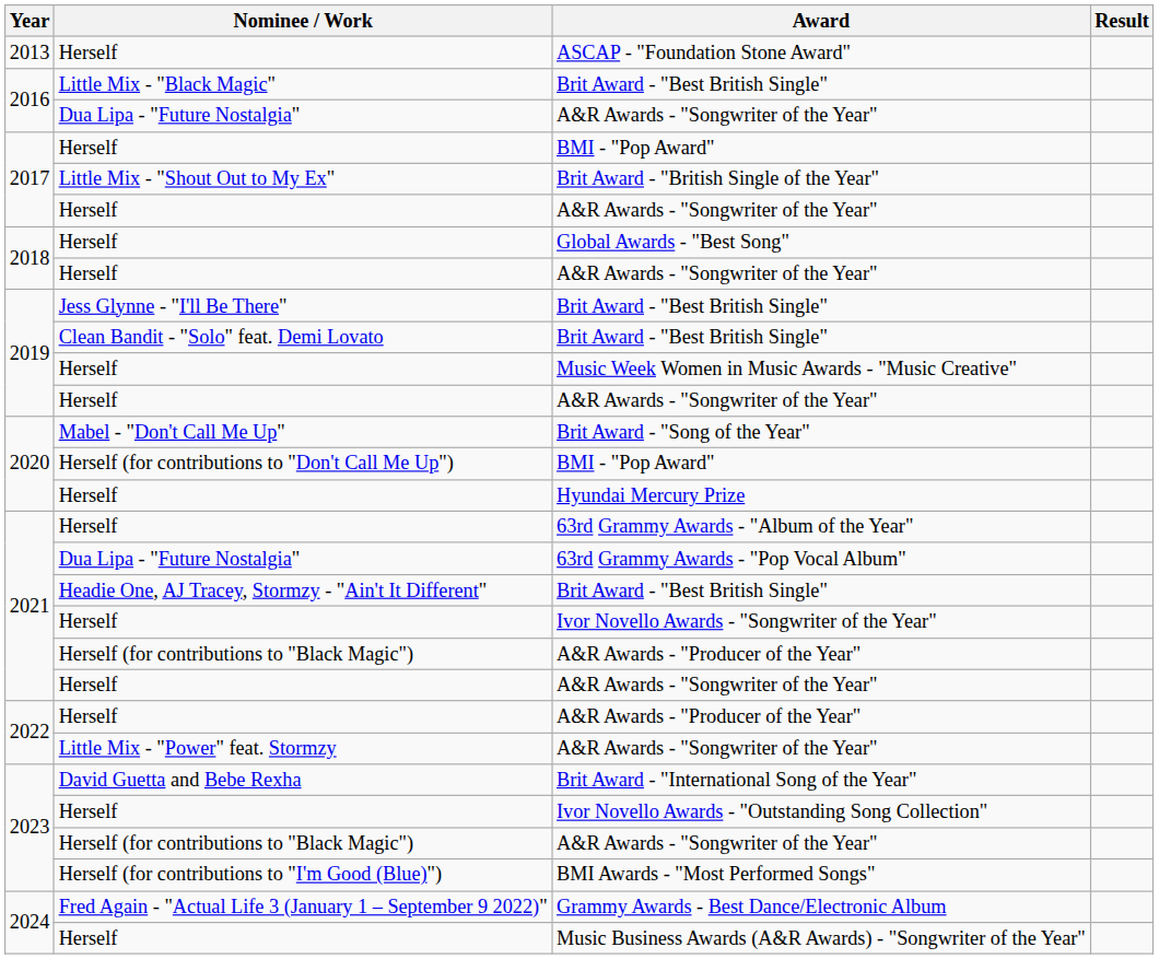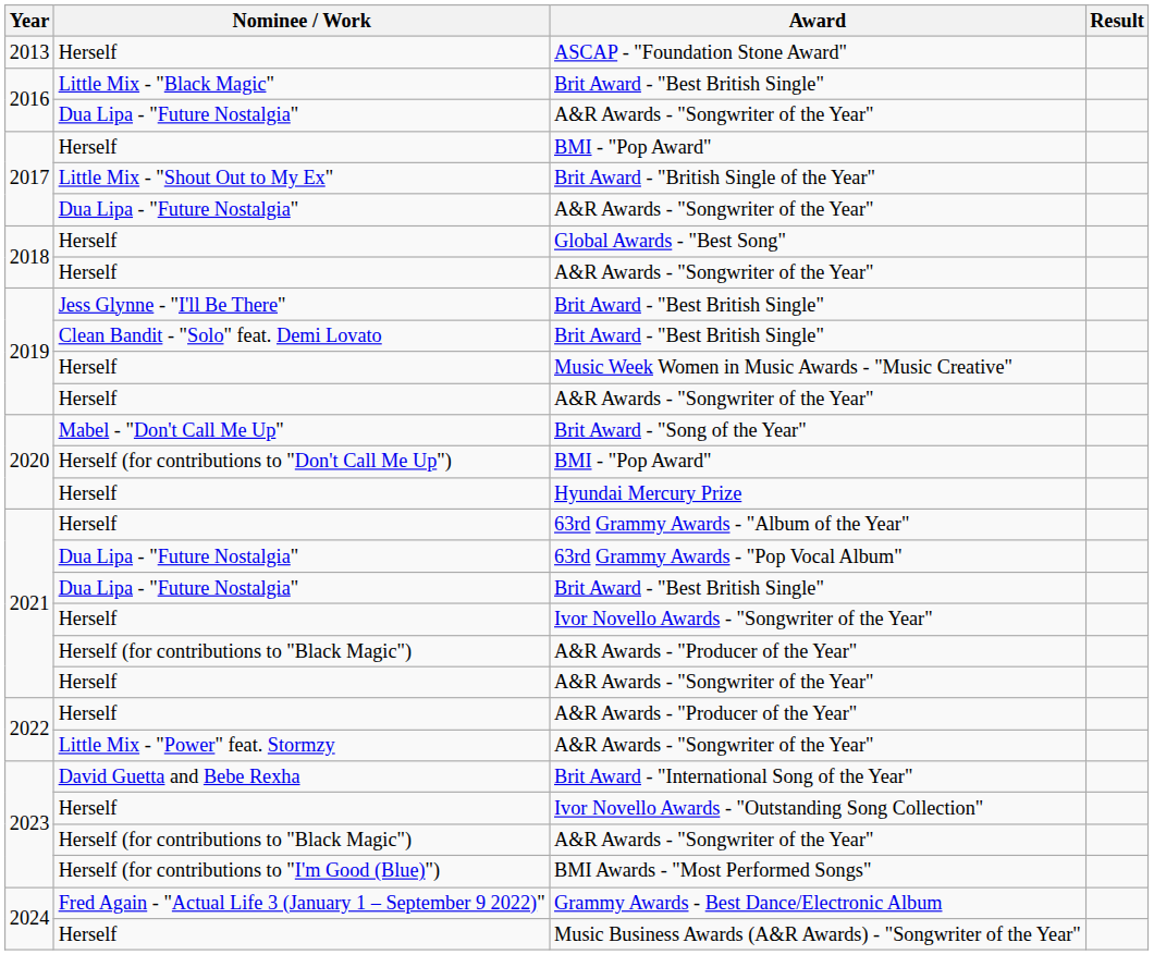 <table class="wikitable">
 <tr>
 <th><strong>Year</strong></th>
 <th>Nominee / Work</th>
 <th>Award</th>
 <th>Result</th>
 </tr>
 <tr>
 <td>2013</td>
 <td>Herself</td>
 <td><a href='#'>ASCAP</a> - "Foundation Stone Award"</td>
 <td></td>
 </tr>
 <tr>
 <td rowspan="2">2016</td>
 <td><a href='#'>Little Mix</a> - "<a href='#'>Black Magic</a>"</td>
 <td><a href='#'>Brit Award</a> - "Best British Single"</td>
 <td> </td>
 </tr>
 <tr>
 <td><a href='#'>Dua Lipa</a> - "<a href='#'>Future Nostalgia</a>"</td>
 <td>A&R Awards - "Songwriter of the Year"</td>
 <td></td>
 </tr>
 <tr>
 <td rowspan="3">2017</td>
 <td>Herself</td>
 <td><a href='#'>BMI</a> - "Pop Award"</td>
 <td></td>
 </tr>
 <tr>
 <td><a href='#'>Little Mix</a> - "<a href='#'>Shout Out to My Ex</a>"</td>
 <td><a href='#'>Brit Award</a> - "British Single of the Year"</td>
 <td></td>
 </tr>
 <tr>
-<td>Herself</td>
+<td><a href='#'>Dua Lipa</a> - "<a href='#'>Future Nostalgia</a>"</td>
 <td>A&R Awards - "Songwriter of the Year"</td>
 <td></td>
 </tr>
 <tr>
 <td rowspan="2">2018</td>
 <td>Herself</td>
 <td><a href='#'>Global Awards</a> - "Best Song"</td>
 <td></td>
 </tr>
 <tr>
 <td>Herself</td>
 <td>A&R Awards - "Songwriter of the Year"</td>
 <td></td>
 </tr>
 <tr>
 <td rowspan="4">2019</td>
 <td><a href='#'>Jess Glynne</a> - "<a href='#'>I'll Be There</a>"</td>
 <td><a href='#'>Brit Award</a> - "Best British Single"</td>
 <td></td>
 </tr>
 <tr>
 <td><a href='#'>Clean Bandit</a> - "<a href='#'>Solo</a>" feat. <a href='#'>Demi Lovato</a></td>
 <td><a href='#'>Brit Award</a> - "Best British Single"</td>
 <td></td>
 </tr>
 <tr>
 <td>Herself</td>
 <td><a href='#'>Music Week</a> Women in Music Awards - "Music Creative"</td>
 <td></td>
 </tr>
 <tr>
 <td>Herself</td>
 <td>A&R Awards - "Songwriter of the Year"</td>
 <td></td>
 </tr>
 <tr>
 <td rowspan="3">2020</td>
 <td><a href='#'>Mabel</a> - "<a href='#'>Don't Call Me Up</a>"</td>
 <td><a href='#'>Brit Award</a> - "Song of the Year"</td>
 <td></td>
 </tr>
 <tr>
 <td>Herself (for contributions to "<a href='#'>Don't Call Me Up</a>")</td>
 <td><a href='#'>BMI</a> - "Pop Award"</td>
 <td></td>
 </tr>
 <tr>
 <td>Herself</td>
 <td><a href='#'>Hyundai Mercury Prize</a></td>
 <td></td>
 </tr>
 <tr>
 <td rowspan="6">2021</td>
 <td>Herself</td>
 <td><a href='#'>63rd</a> <a href='#'>Grammy Awards</a> - "Album of the Year"</td>
 <td></td>
 </tr>
 <tr>
 <td><a href='#'>Dua Lipa</a> - "<a href='#'>Future Nostalgia</a>"</td>
 <td><a href='#'>63rd</a> <a href='#'>Grammy Awards</a> - "Pop Vocal Album"</td>
 <td></td>
 </tr>
 <tr>
-<td><a href='#'>Headie One</a>, <a href='#'>AJ Tracey</a>, <a href='#'>Stormzy</a> - "<a href='#'>Ain't It Different</a>"</td>
+<td><a href='#'>Dua Lipa</a> - "<a href='#'>Future Nostalgia</a>"</td>
 <td><a href='#'>Brit Award</a> - "Best British Single"</td>
 <td></td>
 </tr>
 <tr>
 <td>Herself</td>
 <td><a href='#'>Ivor Novello Awards</a> - "Songwriter of the Year"</td>
 <td></td>
 </tr>
 <tr>
 <td>Herself (for contributions to "Black Magic")</td>
 <td>A&R Awards - "Producer of the Year"</td>
 <td></td>
 </tr>
 <tr>
 <td>Herself</td>
 <td>A&R Awards - "Songwriter of the Year"</td>
 <td></td>
 </tr>
 <tr>
 <td rowspan="2">2022</td>
 <td>Herself</td>
 <td>A&R Awards - "Producer of the Year"</td>
 <td></td>
 </tr>
 <tr>
 <td><a href='#'>Little Mix</a> - "<a href='#'>Power</a>" feat. <a href='#'>Stormzy</a></td>
 <td>A&R Awards - "Songwriter of the Year"</td>
 <td></td>
 </tr>
 <tr>
 <td rowspan="4">2023</td>
 <td><a href='#'>David Guetta</a> and <a href='#'>Bebe Rexha</a></td>
 <td><a href='#'>Brit Award</a> - "International Song of the Year"</td>
 <td></td>
 </tr>
 <tr>
 <td>Herself</td>
 <td><a href='#'>Ivor Novello Awards</a> - "Outstanding Song Collection"</td>
 <td></td>
 </tr>
 <tr>
 <td>Herself (for contributions to "Black Magic")</td>
 <td>A&R Awards - "Songwriter of the Year"</td>
 <td></td>
 </tr>
 <tr>
 <td>Herself (for contributions to "<a href='#'>I'm Good (Blue)</a>")</td>
 <td>BMI Awards - "Most Performed Songs"</td>
 <td></td>
 </tr>
 <tr>
 <td rowspan="2">2024</td>
 <td><a href='#'>Fred Again</a> - "<a href='#'>Actual Life 3 (January 1 – September 9 2022)</a>"</td>
 <td><a href='#'>Grammy Awards</a> - <a href='#'>Best Dance/Electronic Album</a></td>
 <td></td>
 </tr>
 <tr>
 <td>Herself</td>
 <td>Music Business Awards (A&R Awards) - "Songwriter of the Year"</td>
 <td></td>
 </tr>
 </table>
